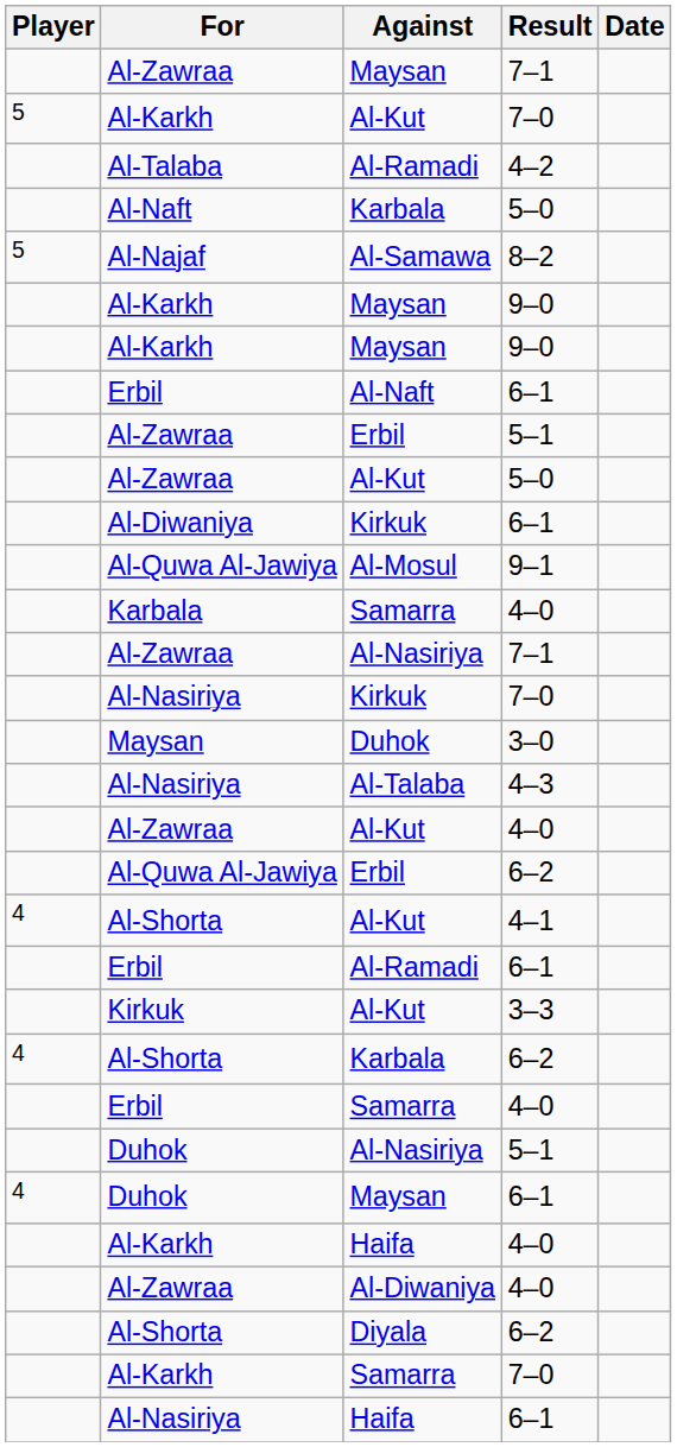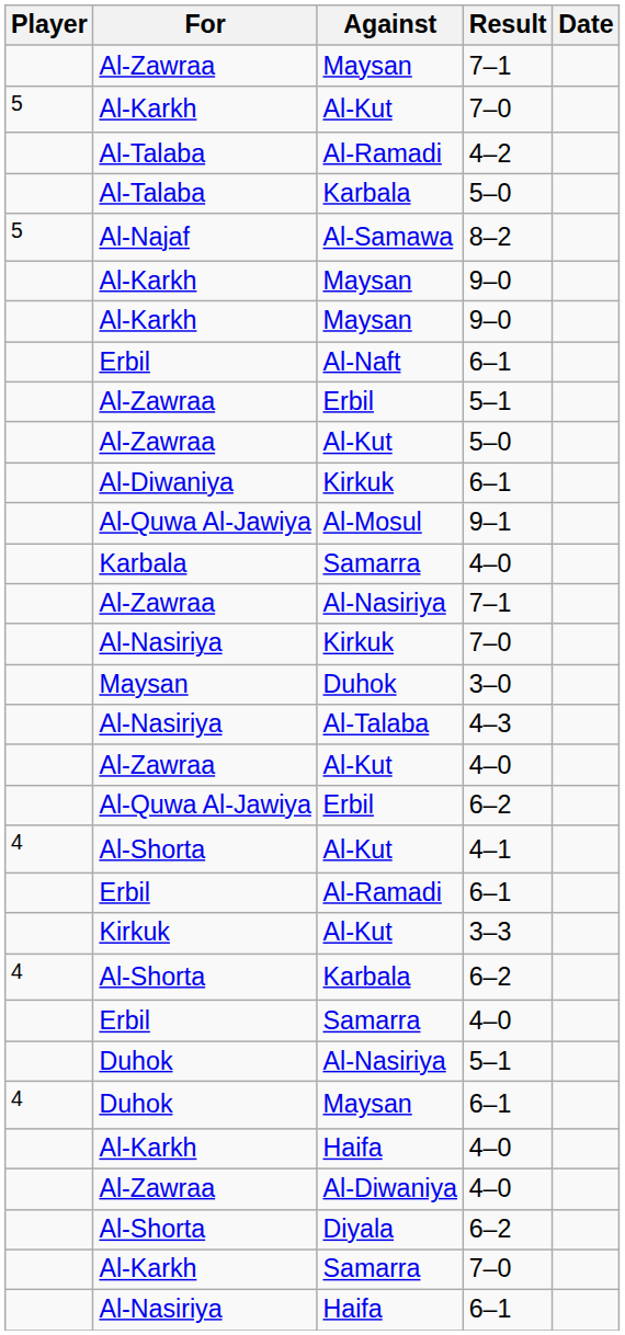 <table class="wikitable sortable">
 <tr>
 <th>Player</th>
 <th>For</th>
 <th>Against</th>
 <th align=center>Result</th>
 <th>Date</th>
 </tr>
 <tr>
 <td> </td>
 <td><a href='#'>Al-Zawraa</a></td>
 <td><a href='#'>Maysan</a></td>
 <td>7–1</td>
 <td></td>
 </tr>
 <tr>
 <td> <sup>5</sup></td>
 <td><a href='#'>Al-Karkh</a></td>
 <td><a href='#'>Al-Kut</a></td>
 <td>7–0</td>
 <td></td>
 </tr>
 <tr>
 <td> </td>
 <td><a href='#'>Al-Talaba</a></td>
 <td><a href='#'>Al-Ramadi</a></td>
 <td>4–2</td>
 <td></td>
 </tr>
 <tr>
 <td> </td>
-<td><a href='#'>Al-Naft</a></td>
+<td><a href='#'>Al-Talaba</a></td>
 <td><a href='#'>Karbala</a></td>
 <td>5–0</td>
 <td></td>
 </tr>
 <tr>
 <td> <sup>5</sup></td>
 <td><a href='#'>Al-Najaf</a></td>
 <td><a href='#'>Al-Samawa</a></td>
 <td>8–2</td>
 <td></td>
 </tr>
 <tr>
 <td> </td>
 <td><a href='#'>Al-Karkh</a></td>
 <td><a href='#'>Maysan</a></td>
 <td>9–0</td>
 <td></td>
 </tr>
 <tr>
 <td> </td>
 <td><a href='#'>Al-Karkh</a></td>
 <td><a href='#'>Maysan</a></td>
 <td>9–0</td>
 <td></td>
 </tr>
 <tr>
 <td> </td>
 <td><a href='#'>Erbil</a></td>
 <td><a href='#'>Al-Naft</a></td>
 <td>6–1</td>
 <td></td>
 </tr>
 <tr>
 <td> </td>
 <td><a href='#'>Al-Zawraa</a></td>
 <td><a href='#'>Erbil</a></td>
 <td>5–1</td>
 <td></td>
 </tr>
 <tr>
 <td> </td>
 <td><a href='#'>Al-Zawraa</a></td>
 <td><a href='#'>Al-Kut</a></td>
 <td>5–0</td>
 <td></td>
 </tr>
 <tr>
 <td> </td>
 <td><a href='#'>Al-Diwaniya</a></td>
 <td><a href='#'>Kirkuk</a></td>
 <td>6–1</td>
 <td></td>
 </tr>
 <tr>
 <td> </td>
 <td><a href='#'>Al-Quwa Al-Jawiya</a></td>
 <td><a href='#'>Al-Mosul</a></td>
 <td>9–1</td>
 <td></td>
 </tr>
 <tr>
 <td> </td>
 <td><a href='#'>Karbala</a></td>
 <td><a href='#'>Samarra</a></td>
 <td>4–0</td>
 <td></td>
 </tr>
 <tr>
 <td> </td>
 <td><a href='#'>Al-Zawraa</a></td>
 <td><a href='#'>Al-Nasiriya</a></td>
 <td>7–1</td>
 <td></td>
 </tr>
 <tr>
 <td> </td>
 <td><a href='#'>Al-Nasiriya</a></td>
 <td><a href='#'>Kirkuk</a></td>
 <td>7–0</td>
 <td></td>
 </tr>
 <tr>
 <td> </td>
 <td><a href='#'>Maysan</a></td>
 <td><a href='#'>Duhok</a></td>
 <td>3–0</td>
 <td></td>
 </tr>
 <tr>
 <td> </td>
 <td><a href='#'>Al-Nasiriya</a></td>
 <td><a href='#'>Al-Talaba</a></td>
 <td>4–3</td>
 <td></td>
 </tr>
 <tr>
 <td> </td>
 <td><a href='#'>Al-Zawraa</a></td>
 <td><a href='#'>Al-Kut</a></td>
 <td>4–0</td>
 <td></td>
 </tr>
 <tr>
 <td> </td>
 <td><a href='#'>Al-Quwa Al-Jawiya</a></td>
 <td><a href='#'>Erbil</a></td>
 <td>6–2</td>
 <td></td>
 </tr>
 <tr>
 <td> <sup>4</sup></td>
 <td><a href='#'>Al-Shorta</a></td>
 <td><a href='#'>Al-Kut</a></td>
 <td>4–1</td>
 <td></td>
 </tr>
 <tr>
 <td> </td>
 <td><a href='#'>Erbil</a></td>
 <td><a href='#'>Al-Ramadi</a></td>
 <td>6–1</td>
 <td></td>
 </tr>
 <tr>
 <td> </td>
 <td><a href='#'>Kirkuk</a></td>
 <td><a href='#'>Al-Kut</a></td>
 <td>3–3</td>
 <td></td>
 </tr>
 <tr>
 <td> <sup>4</sup></td>
 <td><a href='#'>Al-Shorta</a></td>
 <td><a href='#'>Karbala</a></td>
 <td>6–2</td>
 <td></td>
 </tr>
 <tr>
 <td> </td>
 <td><a href='#'>Erbil</a></td>
 <td><a href='#'>Samarra</a></td>
 <td>4–0</td>
 <td></td>
 </tr>
 <tr>
 <td> </td>
 <td><a href='#'>Duhok</a></td>
 <td><a href='#'>Al-Nasiriya</a></td>
 <td>5–1</td>
 <td></td>
 </tr>
 <tr>
 <td> <sup>4</sup></td>
 <td><a href='#'>Duhok</a></td>
 <td><a href='#'>Maysan</a></td>
 <td>6–1</td>
 <td></td>
 </tr>
 <tr>
 <td> </td>
 <td><a href='#'>Al-Karkh</a></td>
 <td><a href='#'>Haifa</a></td>
 <td>4–0</td>
 <td></td>
 </tr>
 <tr>
 <td> </td>
 <td><a href='#'>Al-Zawraa</a></td>
 <td><a href='#'>Al-Diwaniya</a></td>
 <td>4–0</td>
 <td></td>
 </tr>
 <tr>
 <td> </td>
 <td><a href='#'>Al-Shorta</a></td>
 <td><a href='#'>Diyala</a></td>
 <td>6–2</td>
 <td></td>
 </tr>
 <tr>
 <td> </td>
 <td><a href='#'>Al-Karkh</a></td>
 <td><a href='#'>Samarra</a></td>
 <td>7–0</td>
 <td></td>
 </tr>
 <tr>
 <td> </td>
 <td><a href='#'>Al-Nasiriya</a></td>
 <td><a href='#'>Haifa</a></td>
 <td>6–1</td>
 <td></td>
 </tr>
 </table>
